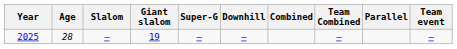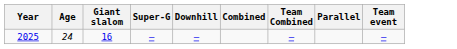 <table class=wikitable style="text-align:center">
 <tr>
 <th>  Year  </th>
 <th> Age </th>
-<th> Slalom </th>
 <th> Giant <br> slalom </th>
 <th>Super-G</th>
 <th>Downhill</th>
 <th>Combined</th>
 <th>Team<br>Combined</th>
 <th>Parallel</th>
 <th>Team<br> event </th>
 </tr>
 <tr>
 <td><a href='#'>2025</a></td>
-<td><em>28</em></td>
-<td><a href='#'>—</a></td>
-<td><a href='#'>19</a></td>
+<td><em>24</em></td>
+<td><a href='#'>16</a></td>
 <td><a href='#'>—</a></td>
 <td><a href='#'>—</a></td>
 <td></td>
 <td><a href='#'>—</a></td>
 <td></td>
 <td><a href='#'>—</a></td>
 </tr>
 </table>
